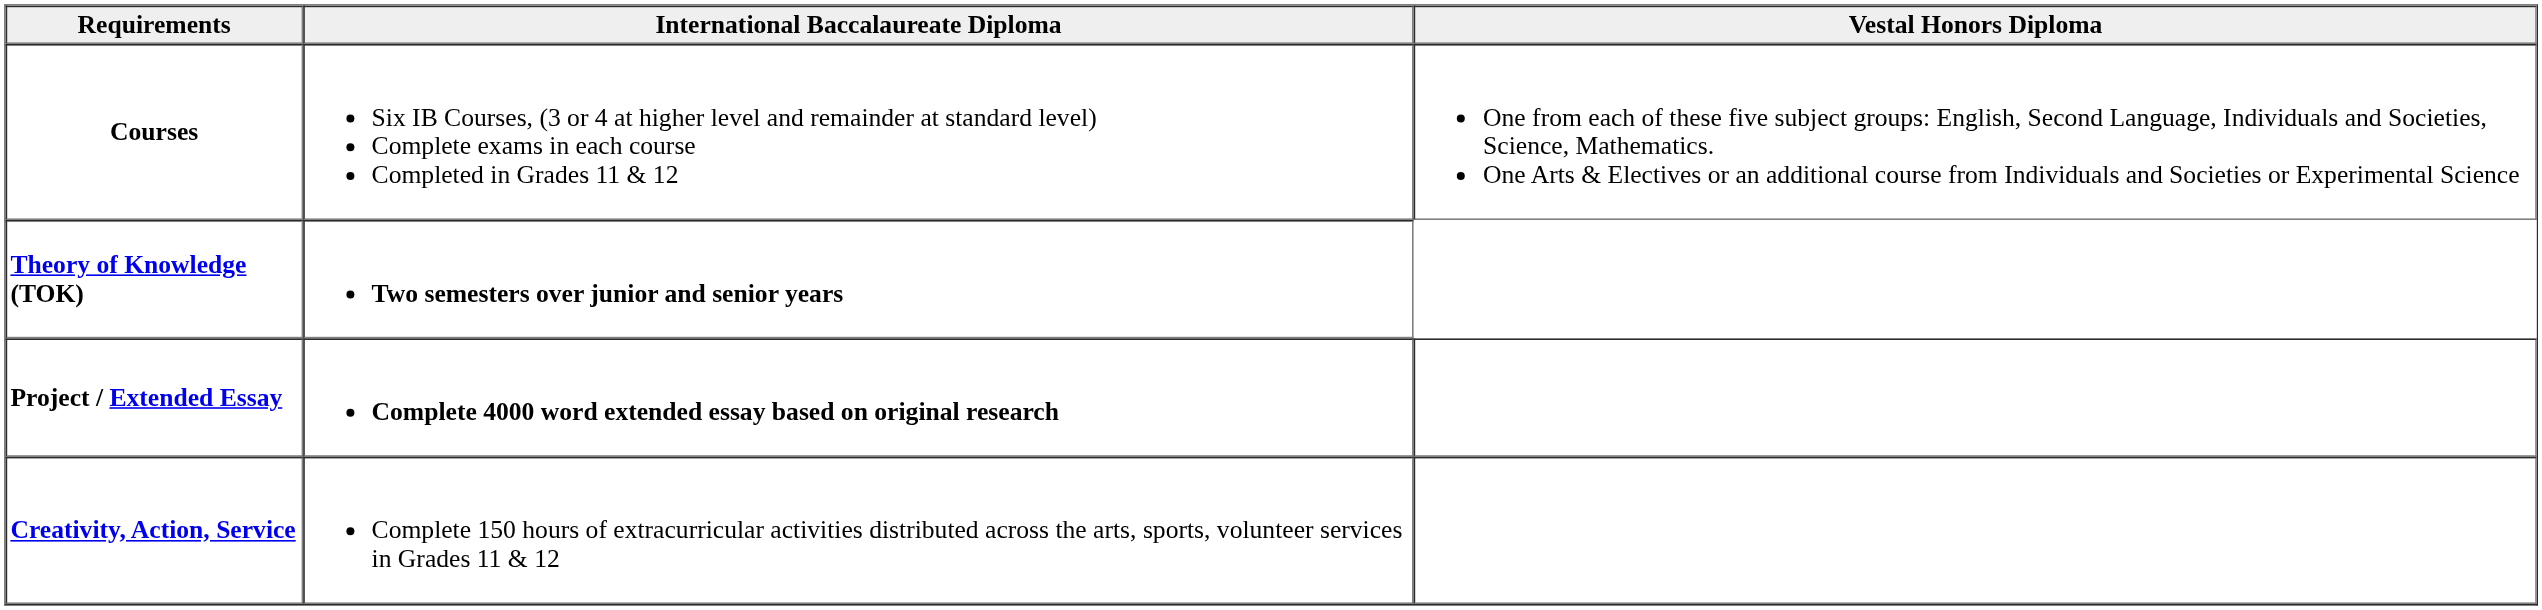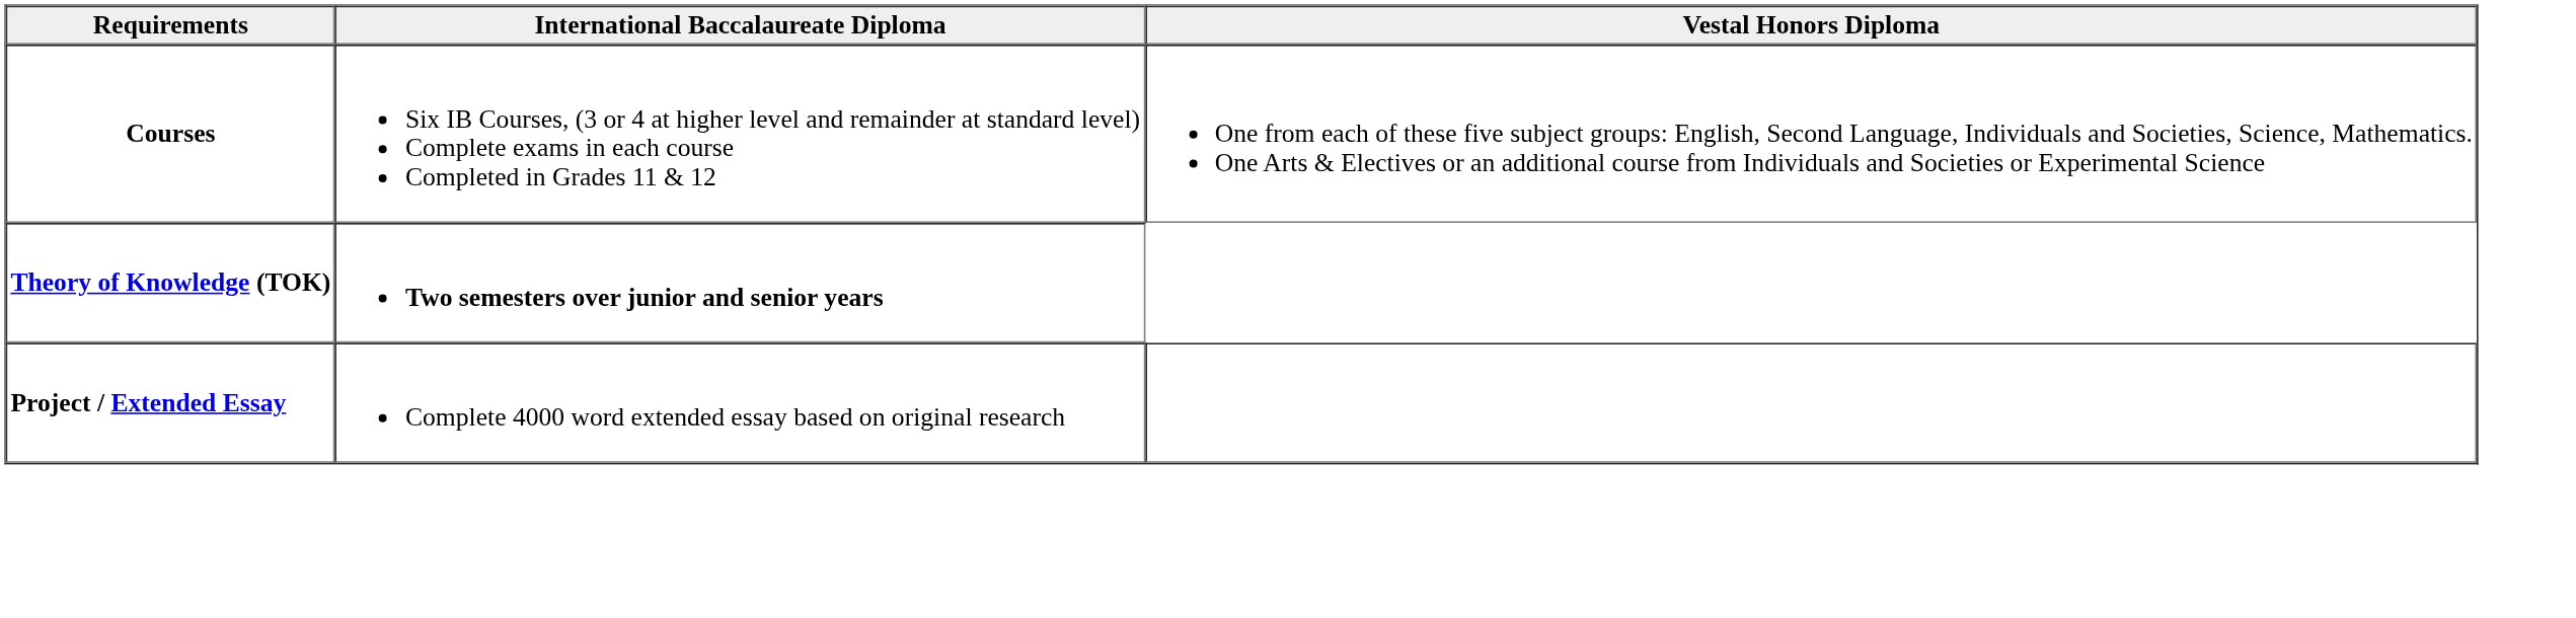 <table border=1 cellspacing=0 cellpadding=2>
 <tr>
 <th style="background:#efefef;">Requirements</th>
 <th style="background:#efefef;">International Baccalaureate Diploma</th>
 <th style="background:#efefef;">Vestal Honors Diploma</th>
 </tr>
 <tr>
 <td align="center"><strong>Courses</strong></td>
 <td><br><ul><li>Six IB Courses, (3 or 4 at higher level and remainder at standard level)</li><li>Complete exams in each course</li><li>Completed in Grades 11 & 12</li></ul></td>
 <td><br><ul><li>One from each of these five subject groups:  English, Second Language, Individuals and Societies, Science, Mathematics.</li><li>One Arts & Electives or an additional course from Individuals and Societies or Experimental Science</li></ul></td>
 </tr>
 <tr>
 <td><strong><a href='#'>Theory of Knowledge</a> (TOK)</strong></td>
 <td><strong><br><ul><li>Two semesters over junior and senior years</li></ul></strong></td>
 </tr>
 <tr>
 <td><strong>Project / <a href='#'>Extended Essay</a></strong></td>
-<td><strong><br><ul><li>Complete 4000 word extended essay based on original research</li></ul></strong></td>
-<td></td>
-</tr>
-<tr>
-<td><strong><a href='#'>Creativity, Action, Service</a></strong></td>
-<td><br><ul><li>Complete 150 hours of extracurricular activities distributed across the arts, sports, volunteer services in Grades 11 & 12</li></ul></td>
+<td><br><ul><li>Complete 4000 word extended essay based on original research</li></ul></td>
 <td></td>
 </tr>
 </table>
